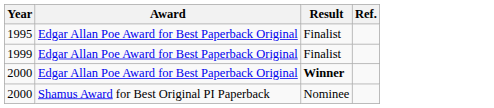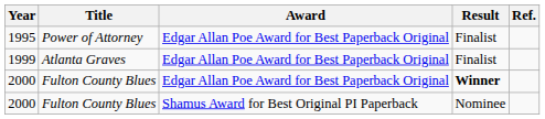 <table class="wikitable sortable mw-collapsible">
 <tr>
 <th>Year</th>
+<th>Title</th>
 <th>Award</th>
 <th>Result</th>
 <th>Ref.</th>
 </tr>
 <tr>
 <td>1995</td>
+<td><em>Power of Attorney</em></td>
 <td><a href='#'>Edgar Allan Poe Award for Best Paperback Original</a></td>
 <td>Finalist</td>
 <td></td>
 </tr>
 <tr>
 <td>1999</td>
+<td><em>Atlanta Graves</em></td>
 <td><a href='#'>Edgar Allan Poe Award for Best Paperback Original</a></td>
 <td>Finalist</td>
 <td></td>
 </tr>
 <tr>
 <td>2000</td>
+<td><em>Fulton County Blues</em></td>
 <td><a href='#'>Edgar Allan Poe Award for Best Paperback Original</a></td>
 <td><strong>Winner</strong></td>
 <td></td>
 </tr>
 <tr>
 <td>2000</td>
+<td><em>Fulton County Blues</em></td>
 <td><a href='#'>Shamus Award</a> for Best Original PI Paperback</td>
 <td>Nominee</td>
 <td></td>
 </tr>
 </table>
